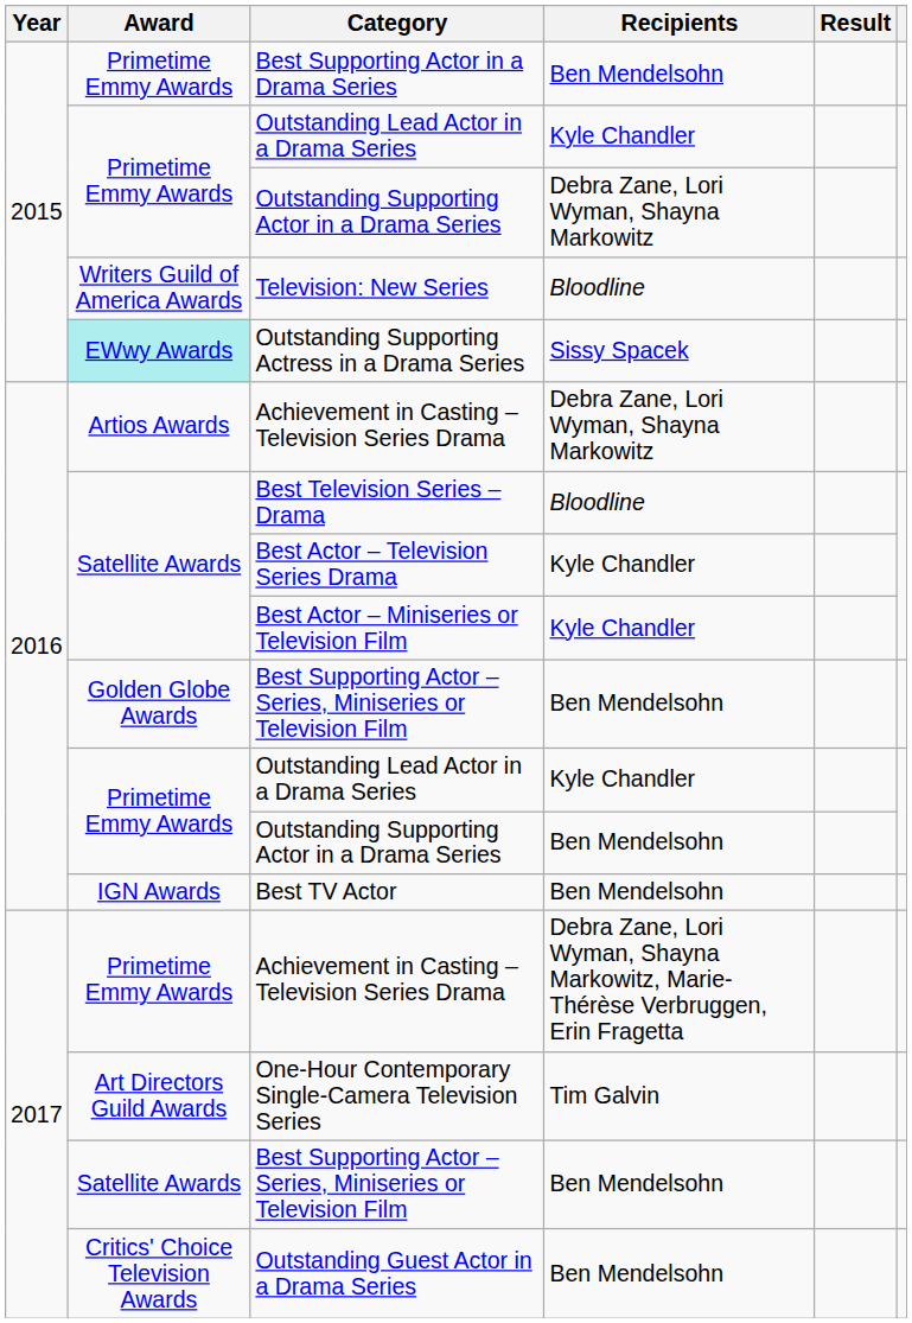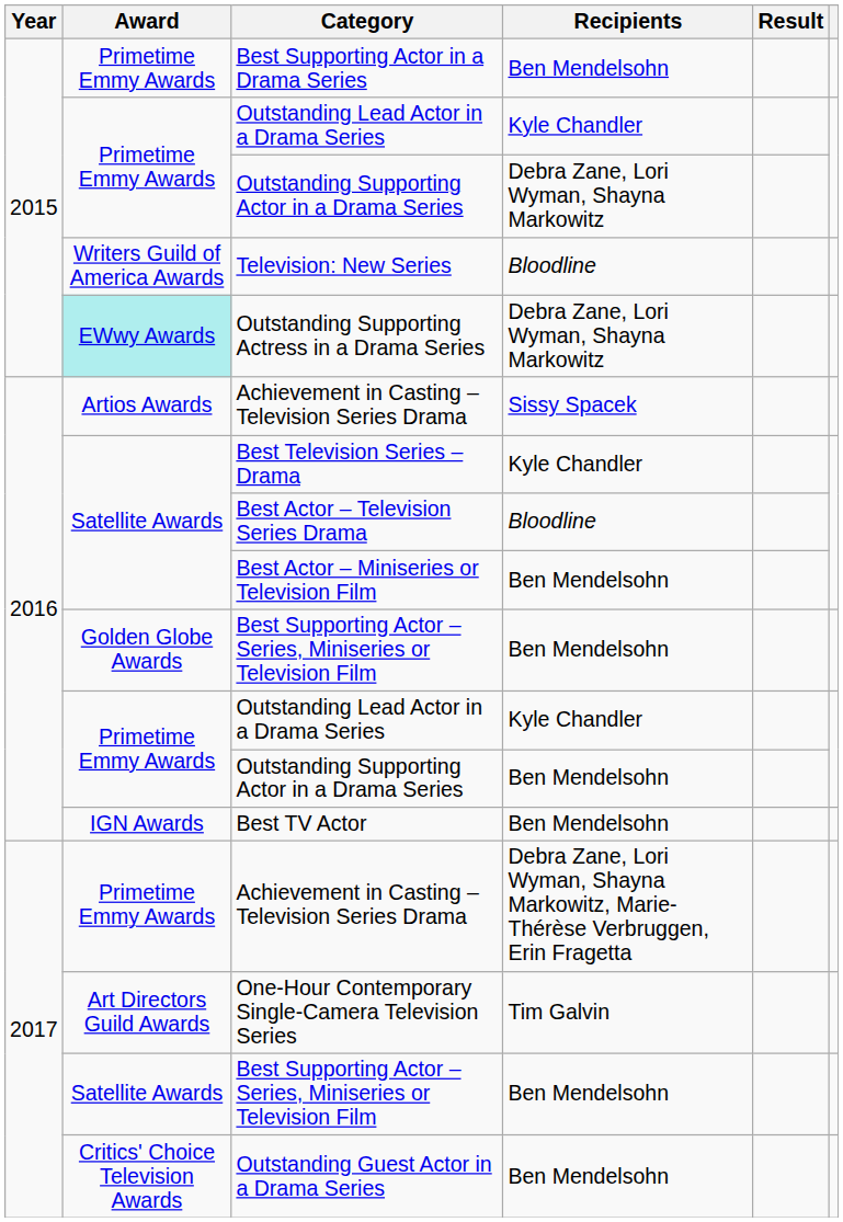 <table class="wikitable plainrowheaders" style="width:100%;">
 <tr>
 <th scope="col">Year</th>
 <th scope="col">Award</th>
 <th scope="col">Category</th>
 <th scope="col" style="width:30%;">Recipients</th>
 <th scope="col">Result</th>
 <th scope="col"></th>
 </tr>
 <tr>
 <td rowspan=5 style="text-align:center;">2015</td>
 <td style="text-align:center;"><a href='#'>Primetime Emmy Awards</a></td>
 <td><a href='#'>Best Supporting Actor in a Drama Series</a></td>
 <td><a href='#'>Ben Mendelsohn</a></td>
 <td></td>
 <td style="text-align:center;"></td>
 </tr>
 <tr>
 <td rowspan=2 style="text-align:center;"><a href='#'>Primetime Emmy Awards</a></td>
 <td><a href='#'>Outstanding Lead Actor in a Drama Series</a></td>
 <td><a href='#'>Kyle Chandler</a></td>
 <td></td>
 <td rowspan=2 style="text-align:center;"></td>
 </tr>
 <tr>
 <td><a href='#'>Outstanding Supporting Actor in a Drama Series</a></td>
 <td>Debra Zane, Lori Wyman, Shayna Markowitz</td>
 <td></td>
 </tr>
 <tr>
 <td style="text-align:center;"><a href='#'>Writers Guild of America Awards</a></td>
 <td><a href='#'>Television: New Series</a></td>
 <td><em>Bloodline</em></td>
 <td></td>
 <td style="text-align:center;"></td>
 </tr>
 <tr>
 <td style="background: paleturquoise; text-align:center;"><a href='#'>EWwy Awards</a></td>
 <td>Outstanding Supporting Actress in a Drama Series</td>
-<td><a href='#'>Sissy Spacek</a></td>
+<td>Debra Zane, Lori Wyman, Shayna Markowitz</td>
 <td></td>
 <td style="text-align:center;"></td>
 </tr>
 <tr>
 <td rowspan=8 style="text-align:center;">2016</td>
 <td style="text-align:center;"><a href='#'>Artios Awards</a></td>
 <td>Achievement in Casting – Television Series Drama</td>
-<td>Debra Zane, Lori Wyman, Shayna Markowitz</td>
+<td><a href='#'>Sissy Spacek</a></td>
 <td></td>
 <td style="text-align:center;"></td>
 </tr>
 <tr>
 <td rowspan=3 style="text-align:center;"><a href='#'>Satellite Awards</a></td>
 <td><a href='#'>Best Television Series – Drama</a></td>
-<td><em>Bloodline</em></td>
+<td>Kyle Chandler</td>
 <td></td>
 <td rowspan=3 style="text-align:center;"></td>
 </tr>
 <tr>
 <td><a href='#'>Best Actor – Television Series Drama</a></td>
-<td>Kyle Chandler</td>
+<td><em>Bloodline</em></td>
 <td></td>
 </tr>
 <tr>
 <td><a href='#'>Best Actor – Miniseries or Television Film</a></td>
-<td><a href='#'>Kyle Chandler</a></td>
+<td>Ben Mendelsohn</td>
 <td></td>
 </tr>
 <tr>
 <td style="text-align:center;"><a href='#'>Golden Globe Awards</a></td>
 <td><a href='#'>Best Supporting Actor – Series, Miniseries or Television Film</a></td>
 <td>Ben Mendelsohn</td>
 <td></td>
 <td style="text-align:center;"></td>
 </tr>
 <tr>
 <td rowspan=2 style="text-align:center;"><a href='#'>Primetime Emmy Awards</a></td>
 <td>Outstanding Lead Actor in a Drama Series</td>
 <td>Kyle Chandler</td>
 <td></td>
 <td rowspan=2 style="text-align:center;"></td>
 </tr>
 <tr>
 <td>Outstanding Supporting Actor in a Drama Series</td>
 <td>Ben Mendelsohn</td>
 <td></td>
 </tr>
 <tr>
 <td style="text-align:center;"><a href='#'>IGN Awards</a></td>
 <td>Best TV Actor</td>
 <td>Ben Mendelsohn</td>
 <td></td>
 <td style="text-align:center;"></td>
 </tr>
 <tr>
 <td rowspan=4 style="text-align:center;">2017</td>
 <td style="text-align:center;"><a href='#'>Primetime Emmy Awards</a></td>
 <td>Achievement in Casting – Television Series Drama</td>
 <td>Debra Zane, Lori Wyman, Shayna Markowitz, Marie-Thérèse Verbruggen, Erin Fragetta</td>
 <td></td>
 <td style="text-align:center;"></td>
 </tr>
 <tr>
 <td style="text-align:center;"><a href='#'>Art Directors Guild Awards</a></td>
 <td>One-Hour Contemporary Single-Camera Television Series</td>
 <td>Tim Galvin</td>
 <td></td>
 <td style="text-align:center;"></td>
 </tr>
 <tr>
 <td style="text-align:center;"><a href='#'>Satellite Awards</a></td>
 <td><a href='#'>Best Supporting Actor – Series, Miniseries or Television Film</a></td>
 <td>Ben Mendelsohn</td>
 <td></td>
 <td style="text-align:center;"></td>
 </tr>
 <tr>
 <td style="text-align:center;"><a href='#'>Critics' Choice Television Awards</a></td>
 <td><a href='#'>Outstanding Guest Actor in a Drama Series</a></td>
 <td>Ben Mendelsohn</td>
 <td></td>
 <td style="text-align:center;"></td>
 </tr>
 </table>
